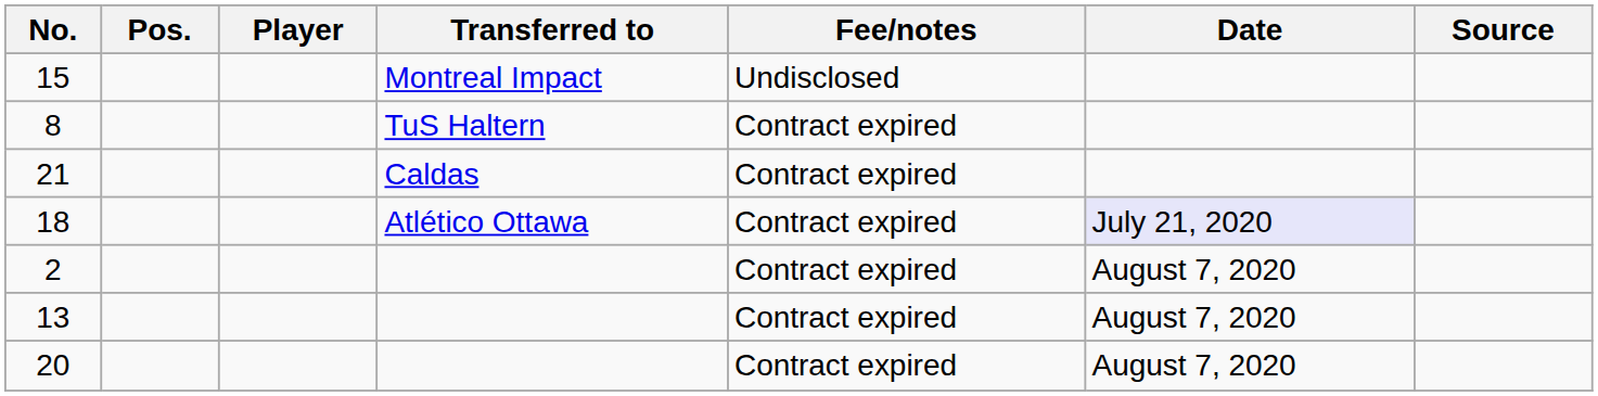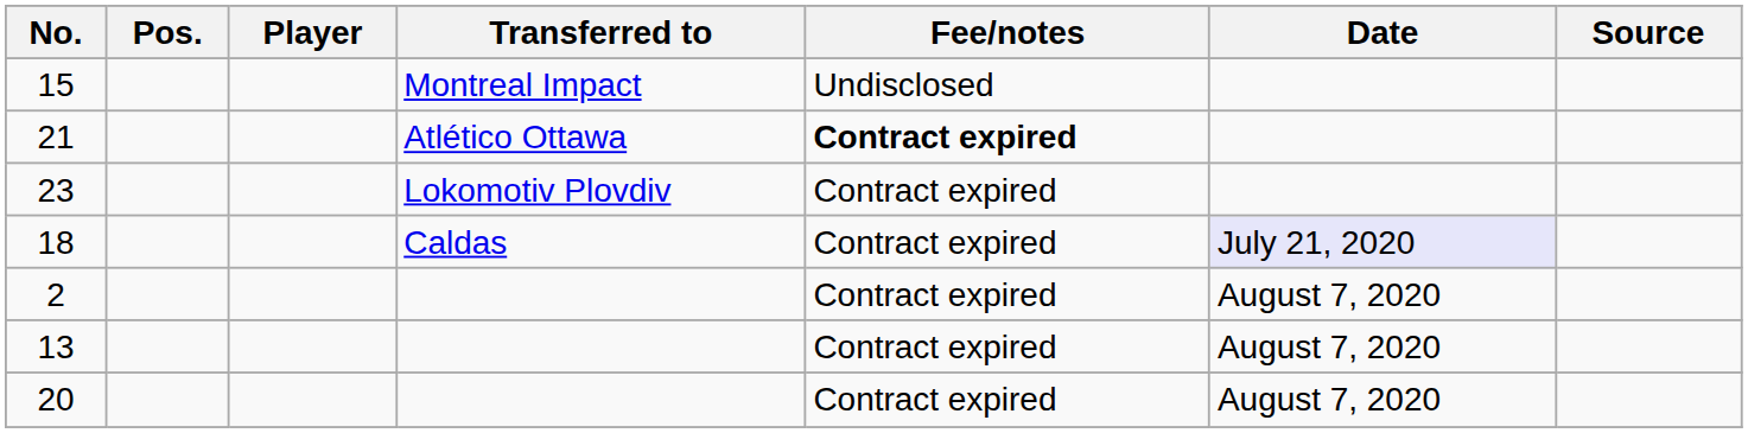 <table class="wikitable sortable" style="width:90%; text-align:center; font-size:95%; text-align:left;">
 <tr>
 <th>No.</th>
 <th>Pos.</th>
 <th>Player</th>
 <th>Transferred to</th>
 <th>Fee/notes</th>
 <th>Date</th>
 <th>Source</th>
 </tr>
 <tr>
 <td align=center>15</td>
 <td align=center></td>
 <td></td>
 <td> <a href='#'>Montreal Impact</a></td>
 <td>Undisclosed</td>
 <td></td>
 <td></td>
 </tr>
 <tr>
-<td align=center>8</td>
+<td align=center>21</td>
 <td align=center></td>
 <td></td>
-<td> <a href='#'>TuS Haltern</a></td>
-<td>Contract expired</td>
+<td> <a href='#'>Atlético Ottawa</a></td>
+<td><strong>Contract expired</strong></td>
 <td></td>
 <td></td>
 </tr>
 <tr>
-<td align=center>21</td>
+<td align=center>23</td>
 <td align=center></td>
 <td></td>
-<td> <a href='#'>Caldas</a></td>
+<td> <a href='#'>Lokomotiv Plovdiv</a></td>
 <td>Contract expired</td>
 <td></td>
 <td></td>
 </tr>
 <tr>
 <td align=center>18</td>
 <td align=center></td>
 <td></td>
-<td> <a href='#'>Atlético Ottawa</a></td>
+<td> <a href='#'>Caldas</a></td>
 <td>Contract expired</td>
 <td style="background: lavender;">July 21, 2020</td>
 <td></td>
 </tr>
 <tr>
 <td align=center>2</td>
 <td align=center></td>
 <td></td>
 <td></td>
 <td>Contract expired</td>
 <td>August 7, 2020</td>
 <td></td>
 </tr>
 <tr>
 <td align=center>13</td>
 <td align=center></td>
 <td></td>
 <td></td>
 <td>Contract expired</td>
 <td>August 7, 2020</td>
 <td></td>
 </tr>
 <tr>
 <td align=center>20</td>
 <td align=center></td>
 <td></td>
 <td></td>
 <td>Contract expired</td>
 <td>August 7, 2020</td>
 <td></td>
 </tr>
 </table>
